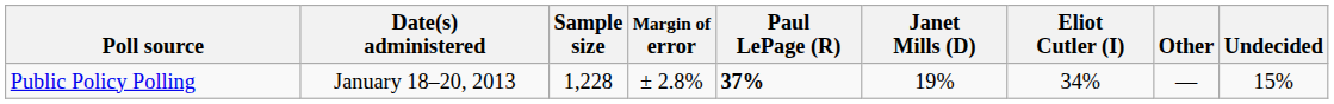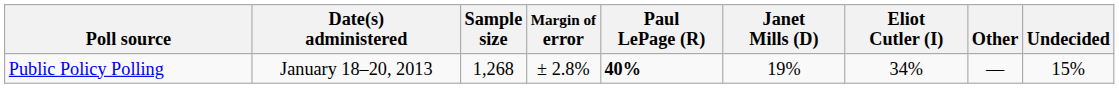 <table class="wikitable">
 <tr valign= bottom>
 <th style="width:210px;">Poll source</th>
 <th style="width:175px;">Date(s)<br>administered</th>
 <th class=small>Sample<br>size</th>
 <th><small>Margin of</small><br>error</th>
 <th style="width:100px;">Paul<br>LePage (R)</th>
 <th style="width:100px;">Janet<br>Mills (D)</th>
 <th style="width:100px;">Eliot<br>Cutler (I)</th>
 <th>Other</th>
 <th>Undecided</th>
 </tr>
 <tr>
 <td><a href='#'>Public Policy Polling</a></td>
 <td align=center>January 18–20, 2013</td>
-<td align=center>1,228</td>
+<td align=center>1,268</td>
 <td align=center>± 2.8%</td>
-<td><strong>37%</strong></td>
+<td><strong>40%</strong></td>
 <td align=center>19%</td>
 <td align=center>34%</td>
 <td align=center>—</td>
 <td align=center>15%</td>
 </tr>
 </table>
